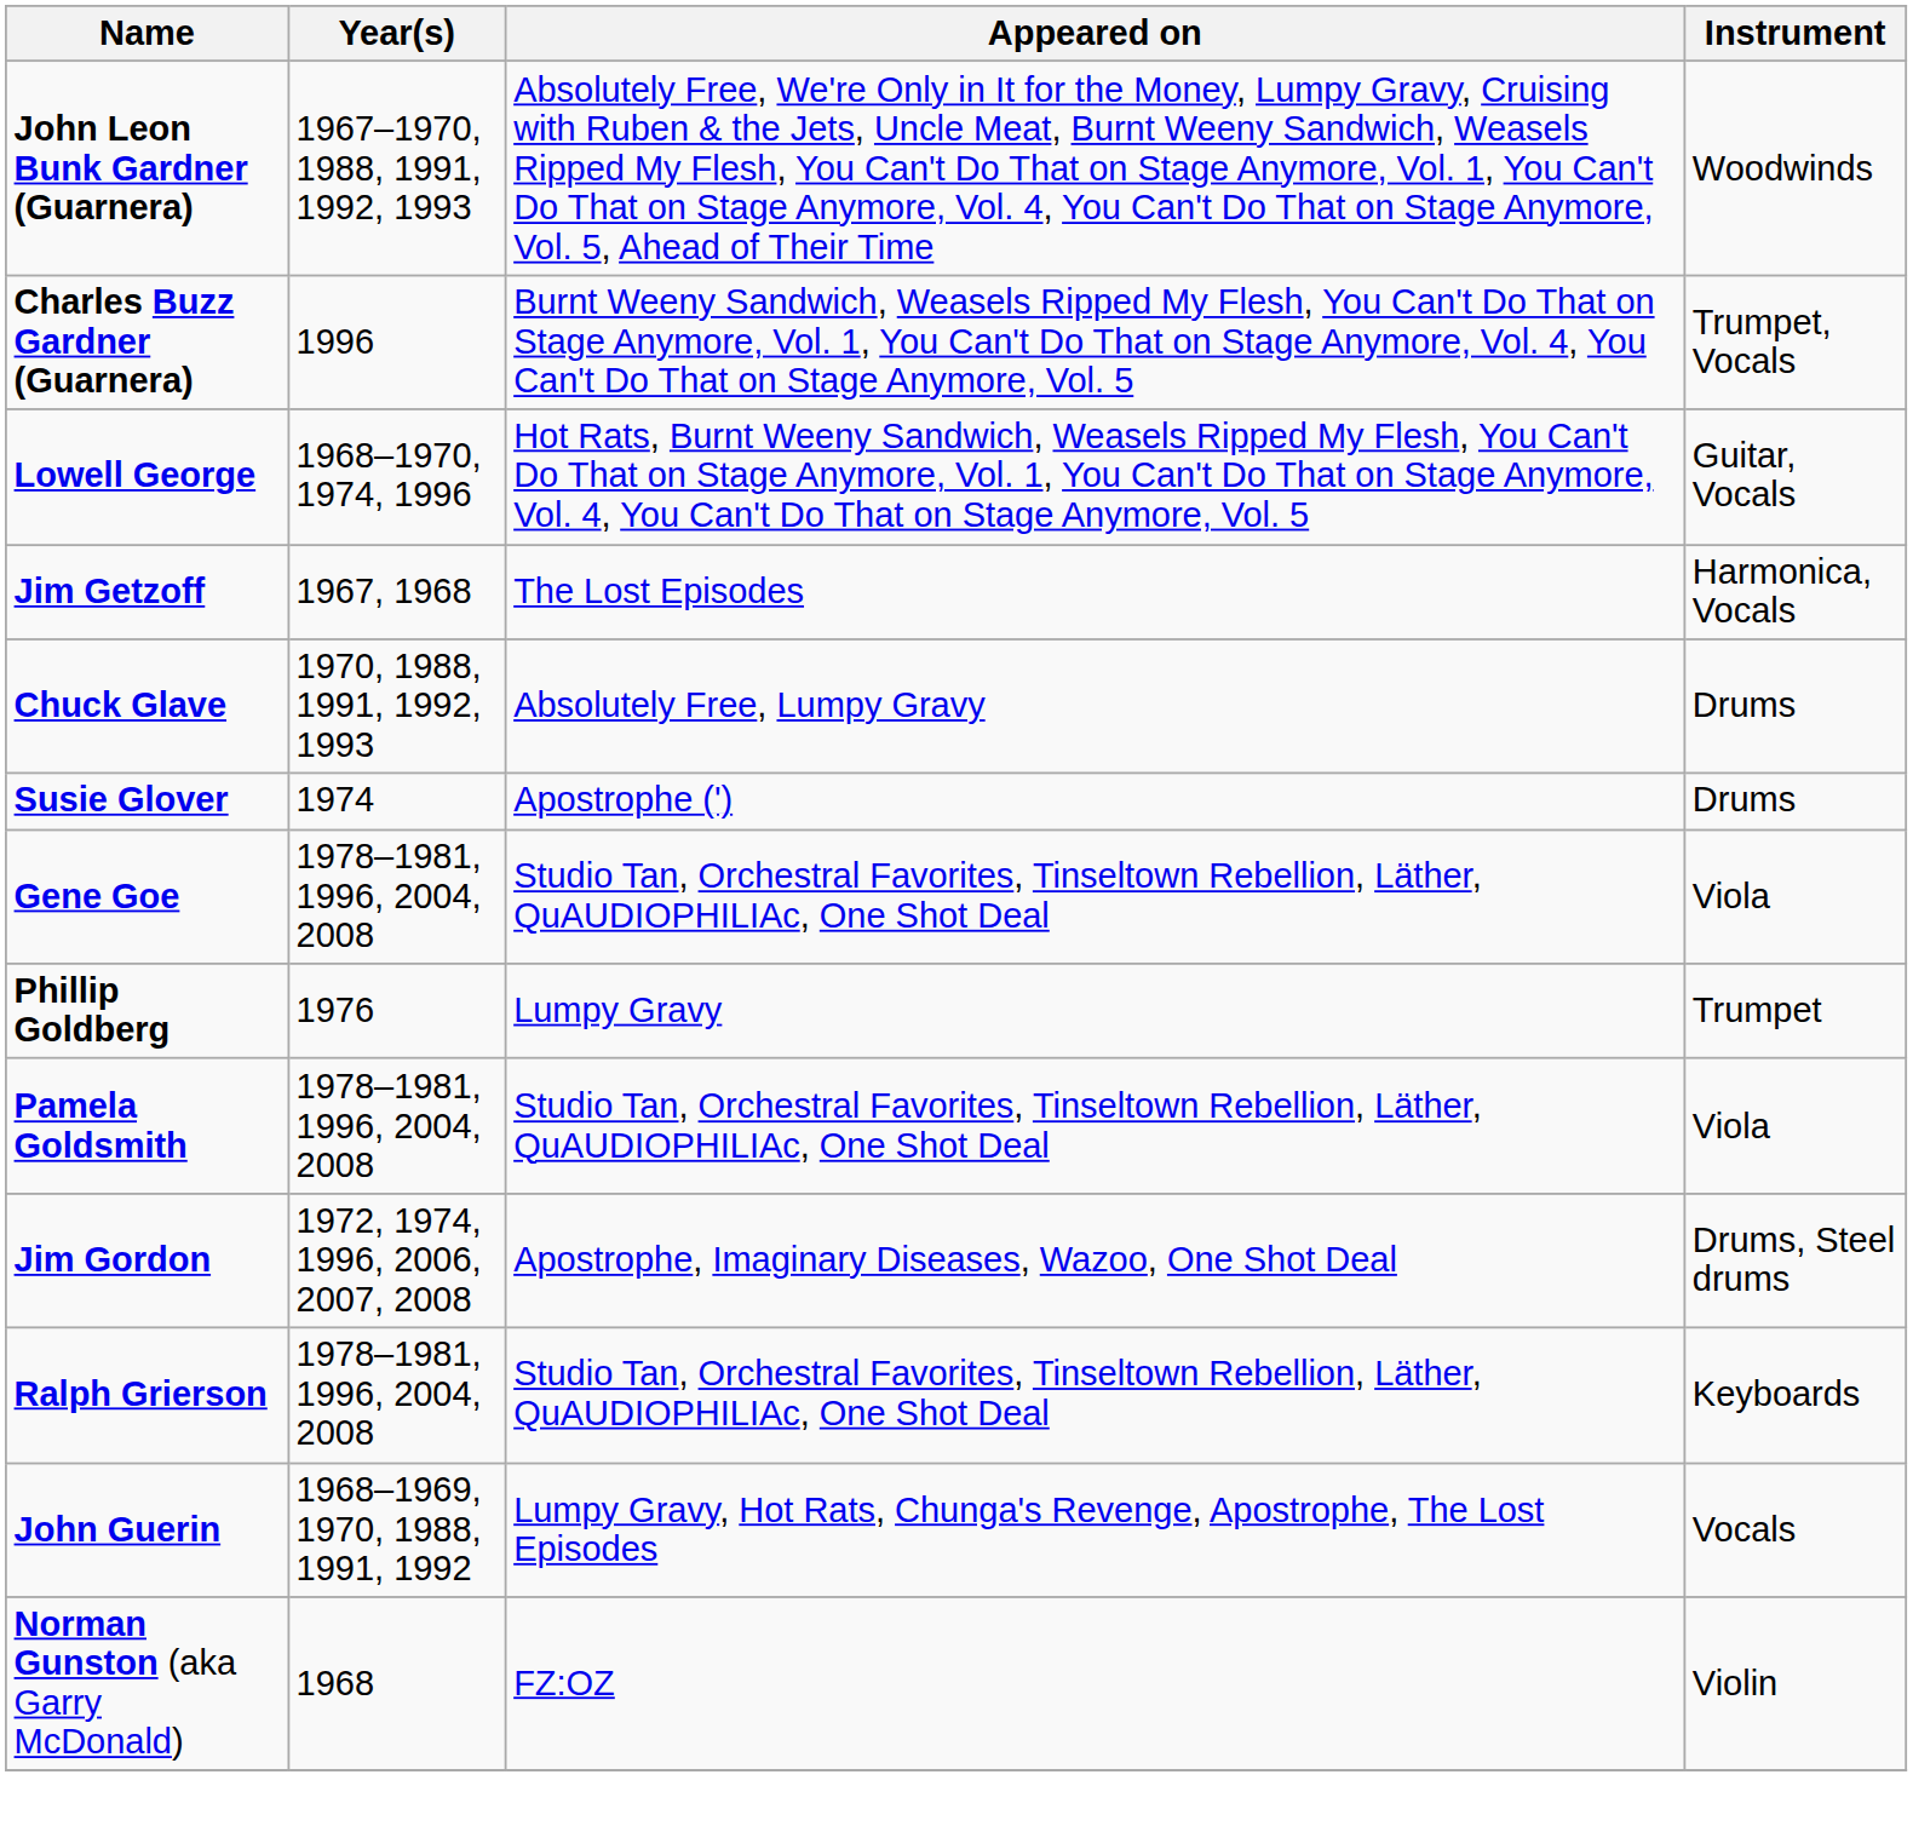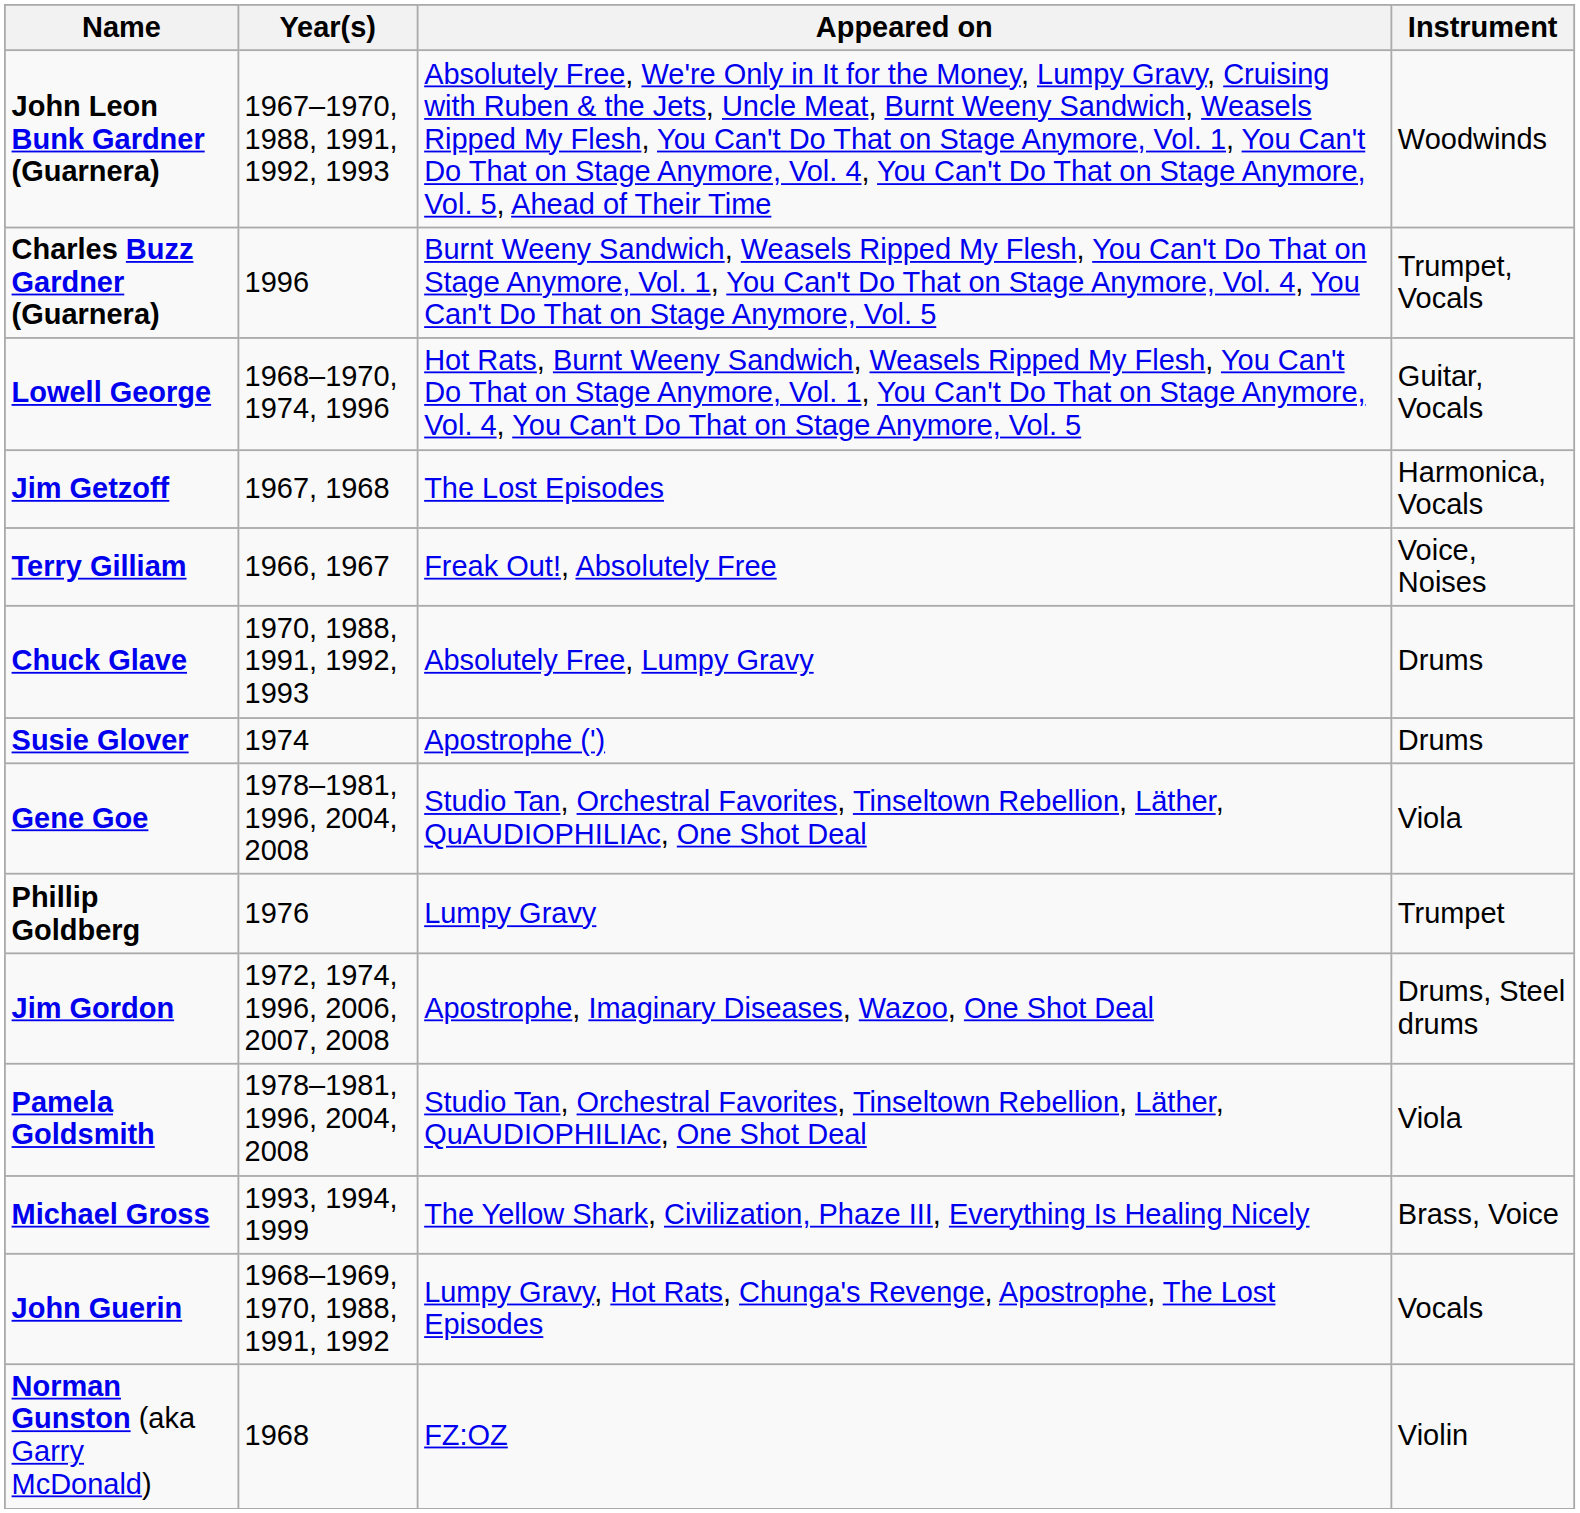 <table class="wikitable">
 <tr>
 <th>Name</th>
 <th>Year(s)</th>
 <th>Appeared on</th>
 <th>Instrument</th>
 </tr>
 <tr>
 <td><strong>John Leon <a href='#'>Bunk Gardner</a> (Guarnera)</strong></td>
 <td>1967–1970, 1988, 1991, 1992, 1993</td>
 <td><a href='#'>Absolutely Free</a>, <a href='#'>We're Only in It for the Money</a>, <a href='#'>Lumpy Gravy</a>, <a href='#'>Cruising with Ruben & the Jets</a>, <a href='#'>Uncle Meat</a>, <a href='#'>Burnt Weeny Sandwich</a>, <a href='#'>Weasels Ripped My Flesh</a>, <a href='#'>You Can't Do That on Stage Anymore, Vol. 1</a>, <a href='#'>You Can't Do That on Stage Anymore, Vol. 4</a>, <a href='#'>You Can't Do That on Stage Anymore, Vol. 5</a>, <a href='#'>Ahead of Their Time</a></td>
 <td>Woodwinds</td>
 </tr>
 <tr>
 <td><strong>Charles <a href='#'>Buzz Gardner</a> (Guarnera)</strong></td>
 <td>1996</td>
 <td><a href='#'>Burnt Weeny Sandwich</a>, <a href='#'>Weasels Ripped My Flesh</a>, <a href='#'>You Can't Do That on Stage Anymore, Vol. 1</a>, <a href='#'>You Can't Do That on Stage Anymore, Vol. 4</a>, <a href='#'>You Can't Do That on Stage Anymore, Vol. 5</a></td>
 <td>Trumpet, Vocals</td>
 </tr>
 <tr>
 <td><strong><a href='#'>Lowell George</a></strong></td>
 <td>1968–1970, 1974, 1996</td>
 <td><a href='#'>Hot Rats</a>, <a href='#'>Burnt Weeny Sandwich</a>, <a href='#'>Weasels Ripped My Flesh</a>, <a href='#'>You Can't Do That on Stage Anymore, Vol. 1</a>, <a href='#'>You Can't Do That on Stage Anymore, Vol. 4</a>, <a href='#'>You Can't Do That on Stage Anymore, Vol. 5</a></td>
 <td>Guitar, Vocals</td>
 </tr>
 <tr>
 <td><strong><a href='#'>Jim Getzoff</a></strong></td>
 <td>1967, 1968</td>
 <td><a href='#'>The Lost Episodes</a></td>
 <td>Harmonica, Vocals</td>
 </tr>
 <tr>
+<td><strong><a href='#'>Terry Gilliam</a></strong></td>
+<td>1966, 1967</td>
+<td><a href='#'>Freak Out!</a>, <a href='#'>Absolutely Free</a></td>
+<td>Voice, Noises</td>
+</tr>
+<tr>
 <td><strong><a href='#'>Chuck Glave</a></strong></td>
 <td>1970, 1988, 1991, 1992, 1993</td>
 <td><a href='#'>Absolutely Free</a>, <a href='#'>Lumpy Gravy</a></td>
 <td>Drums</td>
 </tr>
 <tr>
 <td><strong><a href='#'>Susie Glover</a></strong></td>
 <td>1974</td>
 <td><a href='#'>Apostrophe (')</a></td>
 <td>Drums</td>
 </tr>
 <tr>
 <td><strong><a href='#'>Gene Goe</a></strong></td>
 <td>1978–1981, 1996, 2004, 2008</td>
 <td><a href='#'>Studio Tan</a>, <a href='#'>Orchestral Favorites</a>, <a href='#'>Tinseltown Rebellion</a>, <a href='#'>Läther</a>, <a href='#'>QuAUDIOPHILIAc</a>, <a href='#'>One Shot Deal</a></td>
 <td>Viola</td>
 </tr>
 <tr>
 <td><strong>Phillip Goldberg</strong></td>
 <td>1976</td>
 <td><a href='#'>Lumpy Gravy</a></td>
 <td>Trumpet</td>
 </tr>
 <tr>
+<td><strong><a href='#'>Jim Gordon</a></strong></td>
+<td>1972, 1974, 1996, 2006, 2007, 2008</td>
+<td><a href='#'>Apostrophe</a>, <a href='#'>Imaginary Diseases</a>, <a href='#'>Wazoo</a>, <a href='#'>One Shot Deal</a></td>
+<td>Drums, Steel drums</td>
+</tr>
+<tr>
 <td><strong><a href='#'>Pamela Goldsmith</a></strong></td>
 <td>1978–1981, 1996, 2004, 2008</td>
 <td><a href='#'>Studio Tan</a>, <a href='#'>Orchestral Favorites</a>, <a href='#'>Tinseltown Rebellion</a>, <a href='#'>Läther</a>, <a href='#'>QuAUDIOPHILIAc</a>, <a href='#'>One Shot Deal</a></td>
 <td>Viola</td>
 </tr>
 <tr>
-<td><strong><a href='#'>Jim Gordon</a></strong></td>
-<td>1972, 1974, 1996, 2006, 2007, 2008</td>
-<td><a href='#'>Apostrophe</a>, <a href='#'>Imaginary Diseases</a>, <a href='#'>Wazoo</a>, <a href='#'>One Shot Deal</a></td>
-<td>Drums, Steel drums</td>
-</tr>
-<tr>
-<td><strong><a href='#'>Ralph Grierson</a></strong></td>
-<td>1978–1981, 1996, 2004, 2008</td>
-<td><a href='#'>Studio Tan</a>, <a href='#'>Orchestral Favorites</a>, <a href='#'>Tinseltown Rebellion</a>, <a href='#'>Läther</a>, <a href='#'>QuAUDIOPHILIAc</a>, <a href='#'>One Shot Deal</a></td>
-<td>Keyboards</td>
+<td><strong><a href='#'>Michael Gross</a></strong></td>
+<td>1993, 1994, 1999</td>
+<td><a href='#'>The Yellow Shark</a>, <a href='#'>Civilization, Phaze III</a>, <a href='#'>Everything Is Healing Nicely</a></td>
+<td>Brass, Voice</td>
 </tr>
 <tr>
 <td><strong><a href='#'>John Guerin</a></strong></td>
 <td>1968–1969, 1970, 1988, 1991, 1992</td>
 <td><a href='#'>Lumpy Gravy</a>, <a href='#'>Hot Rats</a>, <a href='#'>Chunga's Revenge</a>, <a href='#'>Apostrophe</a>, <a href='#'>The Lost Episodes</a></td>
 <td>Vocals</td>
 </tr>
 <tr>
 <td><strong><a href='#'>Norman Gunston</a></strong> (aka <a href='#'>Garry McDonald</a>)</td>
 <td>1968</td>
 <td><a href='#'>FZ:OZ</a></td>
 <td>Violin</td>
 </tr>
 <tr>
 </tr>
 </table>
